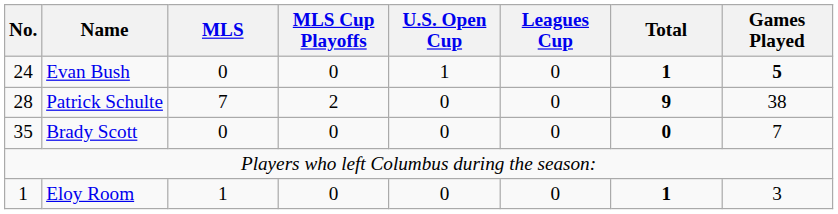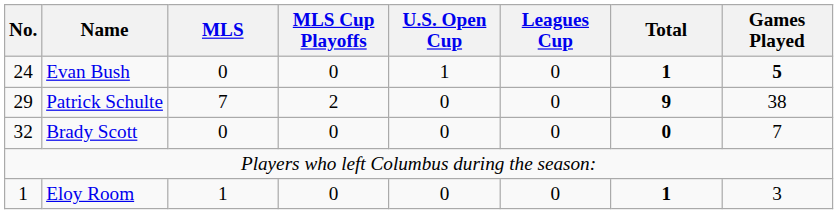 <table class="wikitable sortable" style="text-align: center;">
 <tr>
 <th rowspan=1>No.</th>
 <th rowspan=1>Name</th>
 <th style="width:85px;"><a href='#'>MLS</a></th>
 <th style="width:85px;"><a href='#'>MLS Cup Playoffs</a></th>
 <th style="width:85px;"><a href='#'>U.S. Open Cup</a></th>
 <th style="width:85px;"><a href='#'>Leagues Cup</a></th>
 <th style="width:85px;"><strong>Total</strong></th>
 <th style="width:85px;"><strong>Games Played</strong></th>
 </tr>
 <tr>
 <td>24</td>
 <td align=left> <a href='#'>Evan Bush</a></td>
 <td>0</td>
 <td>0</td>
 <td>1</td>
 <td>0</td>
 <td><strong>1</strong></td>
 <td><strong>5</strong></td>
 </tr>
 <tr>
-<td>28</td>
+<td>29</td>
 <td align=left> <a href='#'>Patrick Schulte</a></td>
 <td>7</td>
 <td>2</td>
 <td>0</td>
 <td>0</td>
 <td><strong>9</strong></td>
 <td>38</td>
 </tr>
 <tr>
-<td>35</td>
+<td>32</td>
 <td align=left> <a href='#'>Brady Scott</a></td>
 <td>0</td>
 <td>0</td>
 <td>0</td>
 <td>0</td>
 <td><strong>0</strong></td>
 <td>7</td>
 </tr>
 <tr>
 <td colspan=9 align=center><em>Players who left Columbus during the season:</em></td>
 </tr>
 <tr>
 <td>1</td>
 <td align=left> <a href='#'>Eloy Room</a></td>
 <td>1</td>
 <td>0</td>
 <td>0</td>
 <td>0</td>
 <td><strong>1</strong></td>
 <td>3</td>
 </tr>
 </table>
